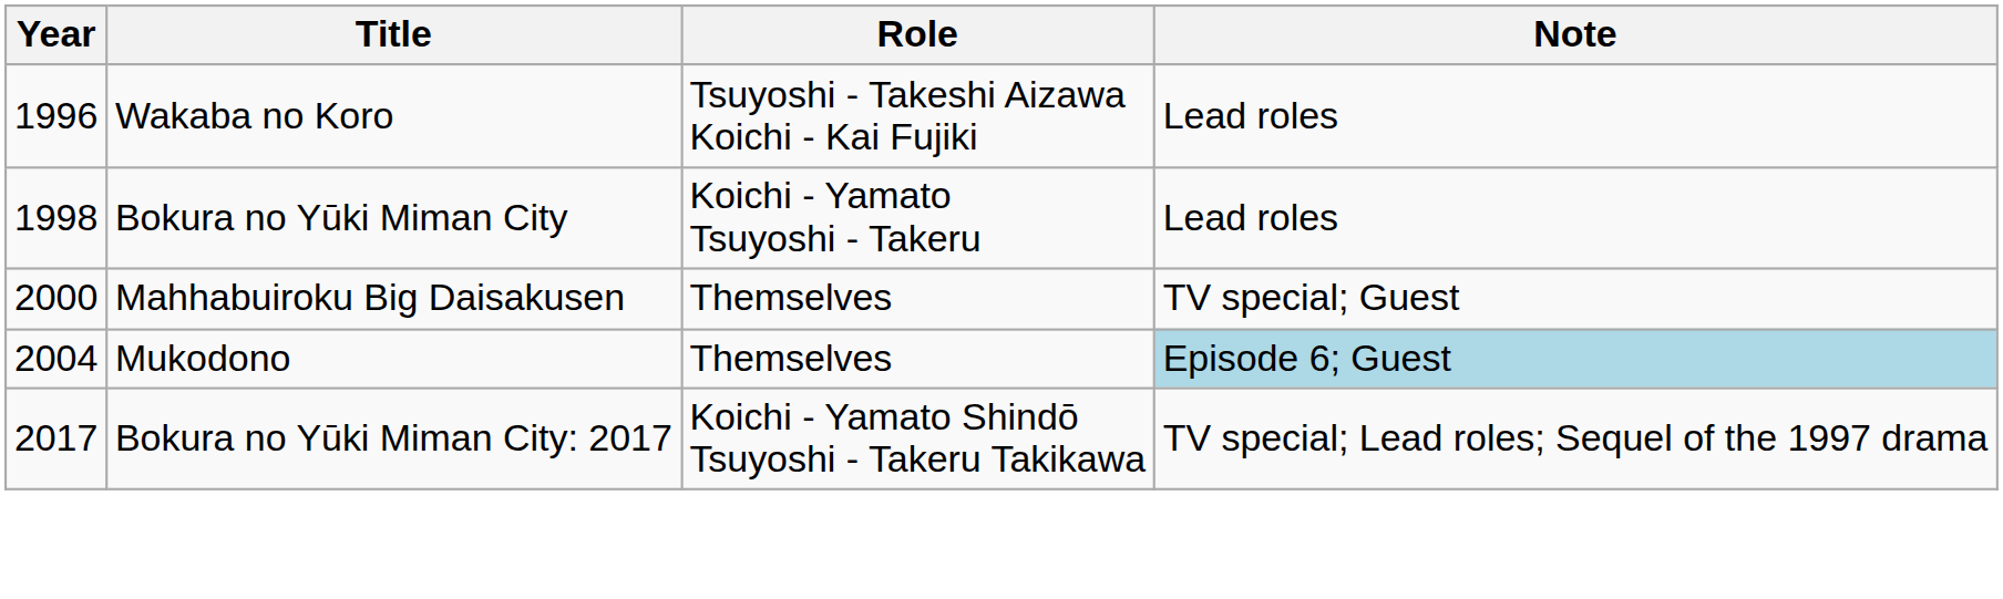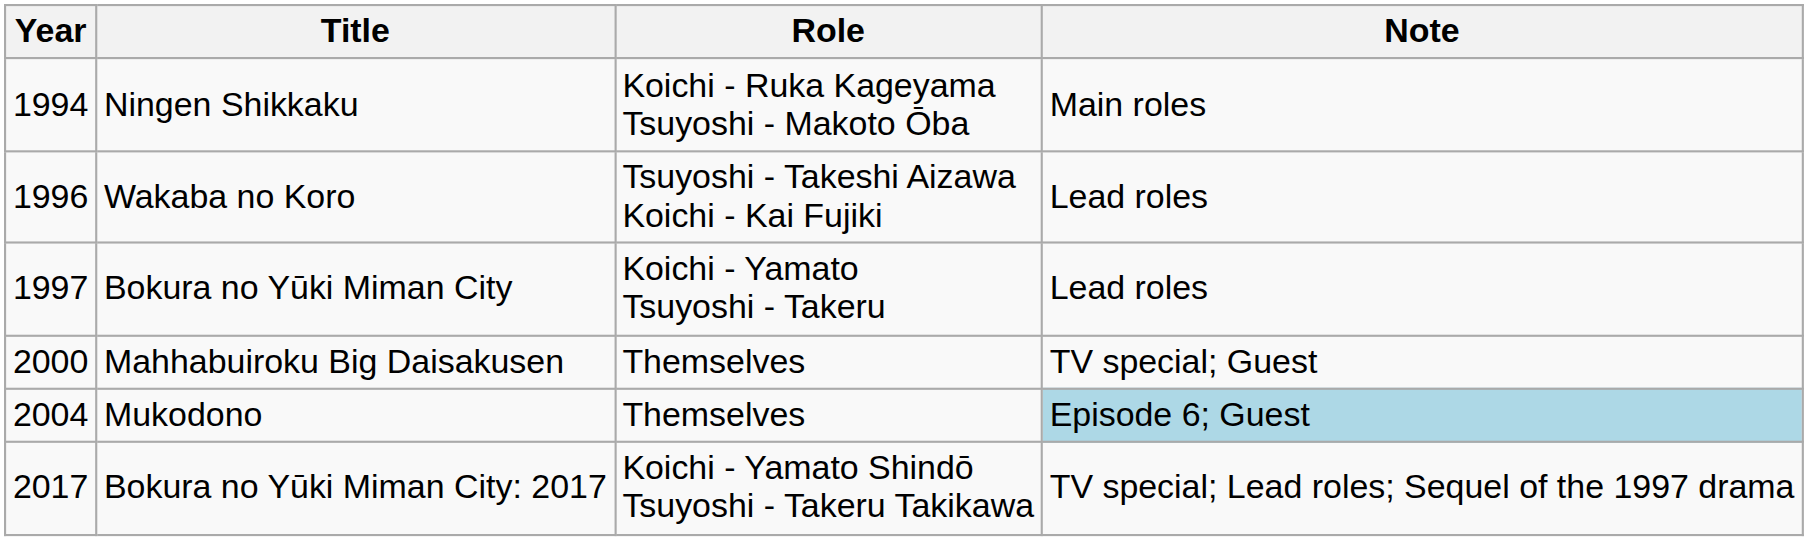 <table class="wikitable">
 <tr>
 <th>Year</th>
 <th>Title</th>
 <th>Role</th>
 <th>Note</th>
 </tr>
 <tr>
+<td>1994</td>
+<td>Ningen Shikkaku</td>
+<td>Koichi - Ruka Kageyama<br>Tsuyoshi - Makoto Ōba</td>
+<td>Main roles</td>
+</tr>
+<tr>
 <td>1996</td>
 <td>Wakaba no Koro</td>
 <td>Tsuyoshi - Takeshi Aizawa<br>Koichi - Kai Fujiki</td>
 <td>Lead roles</td>
 </tr>
 <tr>
-<td>1998</td>
+<td>1997</td>
 <td>Bokura no Yūki Miman City</td>
 <td>Koichi - Yamato<br>Tsuyoshi - Takeru</td>
 <td>Lead roles</td>
 </tr>
 <tr>
 <td>2000</td>
 <td>Mahhabuiroku Big Daisakusen</td>
 <td>Themselves</td>
 <td>TV special; Guest</td>
 </tr>
 <tr>
 <td>2004</td>
 <td>Mukodono</td>
 <td>Themselves</td>
 <td style="background: lightblue;">Episode 6; Guest</td>
 </tr>
 <tr>
 <td>2017</td>
 <td>Bokura no Yūki Miman City: 2017</td>
 <td>Koichi - Yamato Shindō<br>Tsuyoshi - Takeru Takikawa</td>
 <td>TV special; Lead roles; Sequel of the 1997 drama</td>
 </tr>
 </table>
